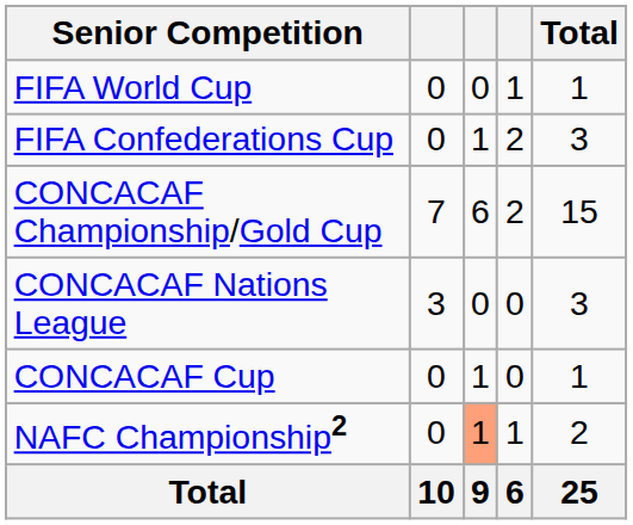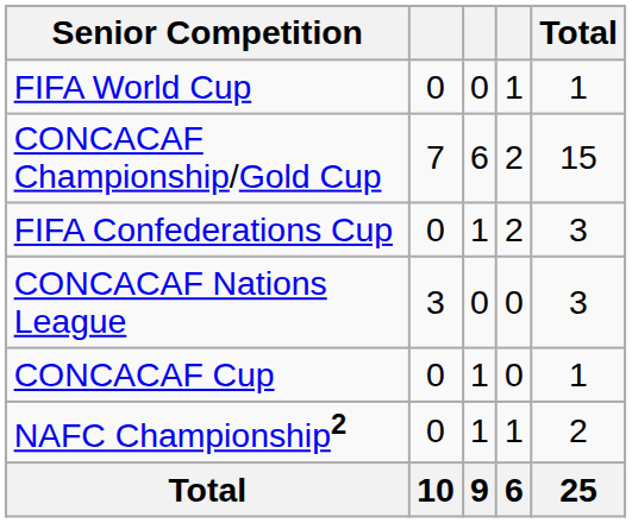 <table class="wikitable" style="width:30%; font-size:90%; text-align:center;">
 <tr>
 <th>Senior Competition</th>
 <th></th>
 <th></th>
 <th></th>
 <th>Total</th>
 </tr>
 <tr>
 <td align=left><a href='#'>FIFA World Cup</a></td>
 <td>0</td>
 <td>0</td>
 <td>1</td>
 <td>1</td>
 </tr>
 <tr>
+<td align=left><a href='#'>CONCACAF Championship</a>/<a href='#'>Gold Cup</a></td>
+<td>7</td>
+<td>6</td>
+<td>2</td>
+<td>15</td>
+</tr>
+<tr>
 <td align=left><a href='#'>FIFA Confederations Cup</a></td>
 <td>0</td>
 <td>1</td>
 <td>2</td>
 <td>3</td>
-</tr>
-<tr>
-<td align=left><a href='#'>CONCACAF Championship</a>/<a href='#'>Gold Cup</a></td>
-<td>7</td>
-<td>6</td>
-<td>2</td>
-<td>15</td>
 </tr>
 <tr>
 <td align=left><a href='#'>CONCACAF Nations League</a></td>
 <td>3</td>
 <td>0</td>
 <td>0</td>
 <td>3</td>
 </tr>
 <tr>
 <td align=left><a href='#'>CONCACAF Cup</a></td>
 <td>0</td>
 <td>1</td>
 <td>0</td>
 <td>1</td>
 </tr>
 <tr>
 <td align=left><a href='#'>NAFC Championship</a><sup><strong>2</strong></sup></td>
 <td>0</td>
-<td style="background: lightsalmon;">1</td>
+<td>1</td>
 <td>1</td>
 <td>2</td>
 </tr>
 <tr>
 <th>Total</th>
 <th>10</th>
 <th>9</th>
 <th>6</th>
 <th>25</th>
 </tr>
 </table>
